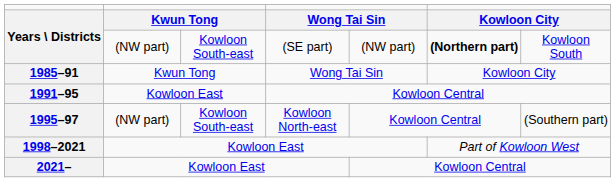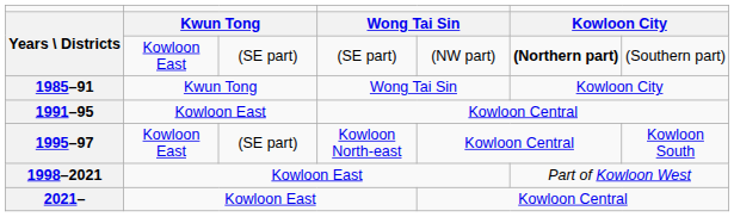 <table class="wikitable" style="text-align:center">
 <tr>
 <td></td>
 <td colspan="2" style="width:200px"></td>
 <td colspan="2" style="width:200px"></td>
 <td colspan="2" style="width:200px"></td>
 </tr>
 <tr>
 <th rowspan="2">Years \ Districts</th>
 <th colspan="2"><a href='#'>Kwun Tong</a></th>
 <th colspan="2"><a href='#'>Wong Tai Sin</a></th>
 <th colspan="2"><a href='#'>Kowloon City</a></th>
 </tr>
 <tr>
-<td>(NW part)</td>
-<td><a href='#'>Kowloon<br>South-east</a></td>
+<td><a href='#'>Kowloon<br>East</a></td>
+<td>(SE part)</td>
 <td>(SE part)</td>
 <td>(NW part)</td>
 <td><strong>(Northern part)</strong></td>
-<td><a href='#'>Kowloon<br>South</a></td>
+<td>(Southern part)</td>
 </tr>
 <tr>
 <th><a href='#'>1985</a>–91</th>
 <td colspan="2"><a href='#'>Kwun Tong</a></td>
 <td colspan="2"><a href='#'>Wong Tai Sin</a></td>
 <td colspan="2"><a href='#'>Kowloon City</a></td>
 </tr>
 <tr>
 <th><a href='#'>1991</a>–95</th>
 <td colspan="2"><a href='#'>Kowloon East</a></td>
 <td colspan="4"><a href='#'>Kowloon Central</a></td>
 </tr>
 <tr>
 <th><a href='#'>1995</a>–97</th>
-<td>(NW part)</td>
-<td><a href='#'>Kowloon<br>South-east</a></td>
+<td><a href='#'>Kowloon<br>East</a></td>
+<td>(SE part)</td>
 <td><a href='#'>Kowloon<br>North-east</a></td>
 <td colspan="2"><a href='#'>Kowloon Central</a></td>
-<td>(Southern part)</td>
+<td><a href='#'>Kowloon<br>South</a></td>
 </tr>
 <tr>
 <th><a href='#'>1998</a>–2021</th>
 <td colspan="4"><a href='#'>Kowloon East</a></td>
 <td colspan="2"><em>Part of <a href='#'>Kowloon West</a></em></td>
 </tr>
 <tr>
 <th><a href='#'>2021</a>–</th>
 <td colspan="3"><a href='#'>Kowloon East</a></td>
 <td colspan="3"><a href='#'>Kowloon Central</a></td>
 </tr>
 </table>
